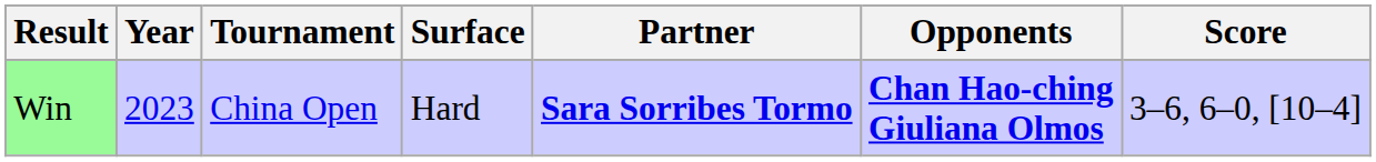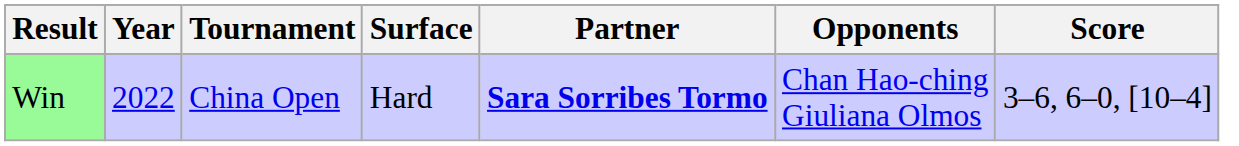 <table class="sortable wikitable">
 <tr>
 <th>Result</th>
 <th>Year</th>
 <th>Tournament</th>
 <th>Surface</th>
 <th>Partner</th>
 <th>Opponents</th>
 <th class=unsortable>Score</th>
 </tr>
 <tr style="background:#ccf;">
 <td style="background:#98FB98;">Win</td>
-<td><a href='#'>2023</a></td>
+<td><a href='#'>2022</a></td>
 <td><a href='#'>China Open</a></td>
 <td>Hard</td>
 <td><strong> <a href='#'>Sara Sorribes Tormo</a></strong></td>
-<td><strong> <a href='#'>Chan Hao-ching</a> <br>  <a href='#'>Giuliana Olmos</a></strong></td>
+<td> <a href='#'>Chan Hao-ching</a> <br>  <a href='#'>Giuliana Olmos</a></td>
 <td>3–6, 6–0, [10–4]</td>
 </tr>
 </table>
